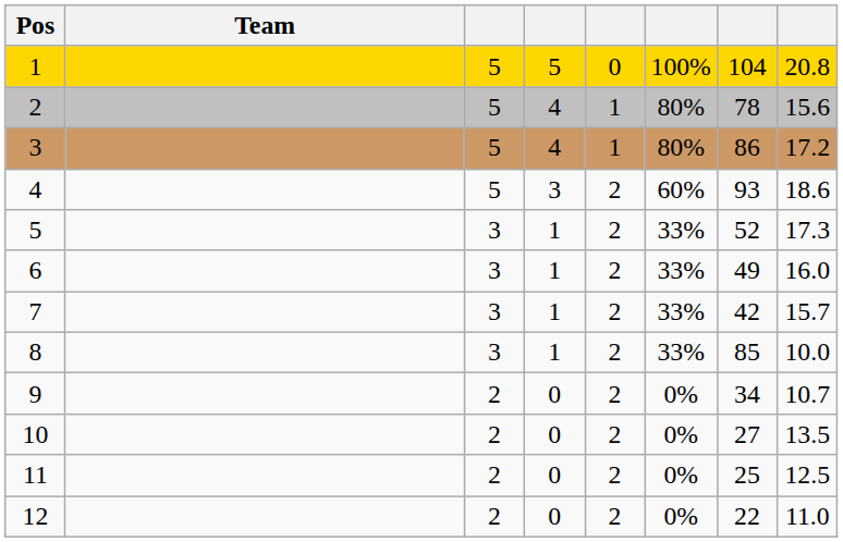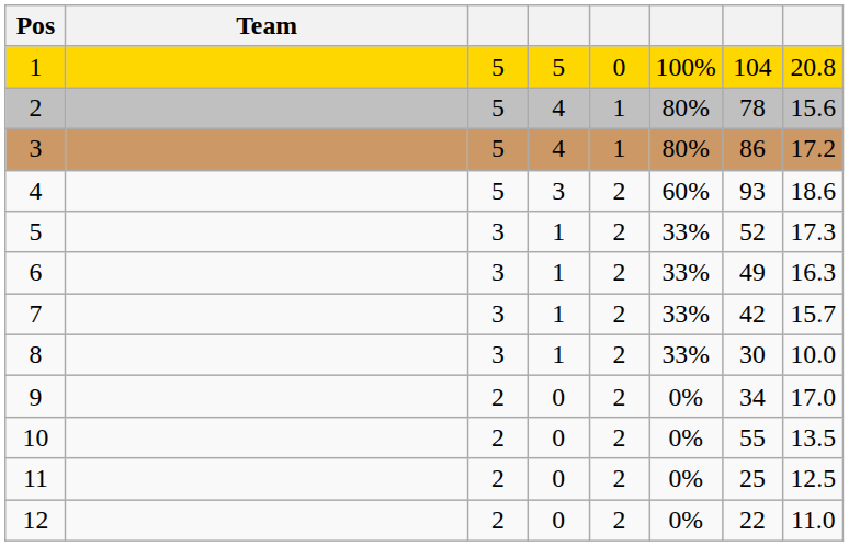 <table class="wikitable" style="text-align:center">
 <tr>
 <th width=30>Pos</th>
 <th width=240>Team</th>
 <th width=30></th>
 <th width=30></th>
 <th width=30></th>
 <th width=30></th>
 <th width=30></th>
 <th width=30></th>
 </tr>
 <tr bgcolor=gold>
 <td>1</td>
 <td align=left></td>
 <td>5</td>
 <td>5</td>
 <td>0</td>
 <td>100%</td>
 <td>104</td>
 <td>20.8</td>
 </tr>
 <tr bgcolor=silver>
 <td>2</td>
 <td align=left></td>
 <td>5</td>
 <td>4</td>
 <td>1</td>
 <td>80%</td>
 <td>78</td>
 <td>15.6</td>
 </tr>
 <tr bgcolor=cc9966>
 <td>3</td>
 <td align=left></td>
 <td>5</td>
 <td>4</td>
 <td>1</td>
 <td>80%</td>
 <td>86</td>
 <td>17.2</td>
 </tr>
 <tr>
 <td>4</td>
 <td align=left></td>
 <td>5</td>
 <td>3</td>
 <td>2</td>
 <td>60%</td>
 <td>93</td>
 <td>18.6</td>
 </tr>
 <tr>
 <td>5</td>
 <td align=left></td>
 <td>3</td>
 <td>1</td>
 <td>2</td>
 <td>33%</td>
 <td>52</td>
 <td>17.3</td>
 </tr>
 <tr>
 <td>6</td>
 <td align=left></td>
 <td>3</td>
 <td>1</td>
 <td>2</td>
 <td>33%</td>
 <td>49</td>
-<td>16.0</td>
+<td>16.3</td>
 </tr>
 <tr>
 <td>7</td>
 <td align=left></td>
 <td>3</td>
 <td>1</td>
 <td>2</td>
 <td>33%</td>
 <td>42</td>
 <td>15.7</td>
 </tr>
 <tr>
 <td>8</td>
 <td align=left></td>
 <td>3</td>
 <td>1</td>
 <td>2</td>
 <td>33%</td>
-<td>85</td>
+<td>30</td>
 <td>10.0</td>
 </tr>
 <tr>
 <td>9</td>
 <td align=left></td>
 <td>2</td>
 <td>0</td>
 <td>2</td>
 <td>0%</td>
 <td>34</td>
-<td>10.7</td>
+<td>17.0</td>
 </tr>
 <tr>
 <td>10</td>
 <td align=left></td>
 <td>2</td>
 <td>0</td>
 <td>2</td>
 <td>0%</td>
-<td>27</td>
+<td>55</td>
 <td>13.5</td>
 </tr>
 <tr>
 <td>11</td>
 <td align=left></td>
 <td>2</td>
 <td>0</td>
 <td>2</td>
 <td>0%</td>
 <td>25</td>
 <td>12.5</td>
 </tr>
 <tr>
 <td>12</td>
 <td align=left></td>
 <td>2</td>
 <td>0</td>
 <td>2</td>
 <td>0%</td>
 <td>22</td>
 <td>11.0</td>
 </tr>
 </table>
